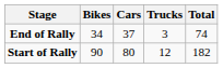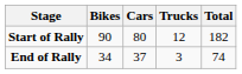 <table class="wikitable" style="font-size:97%; width=15%; text-align:center">
 <tr>
 <th>Stage</th>
 <th>Bikes</th>
 <th>Cars</th>
 <th>Trucks</th>
 <th>Total</th>
 </tr>
 <tr>
+<td><strong>Start of Rally</strong></td>
+<td>90</td>
+<td>80</td>
+<td>12</td>
+<td>182</td>
+</tr>
+<tr>
 <td><strong>End of Rally</strong></td>
 <td>34</td>
 <td>37</td>
 <td>3</td>
 <td>74</td>
 </tr>
-<tr>
-<td><strong>Start of Rally</strong></td>
-<td>90</td>
-<td>80</td>
-<td>12</td>
-<td>182</td>
-</tr>
 </table>
